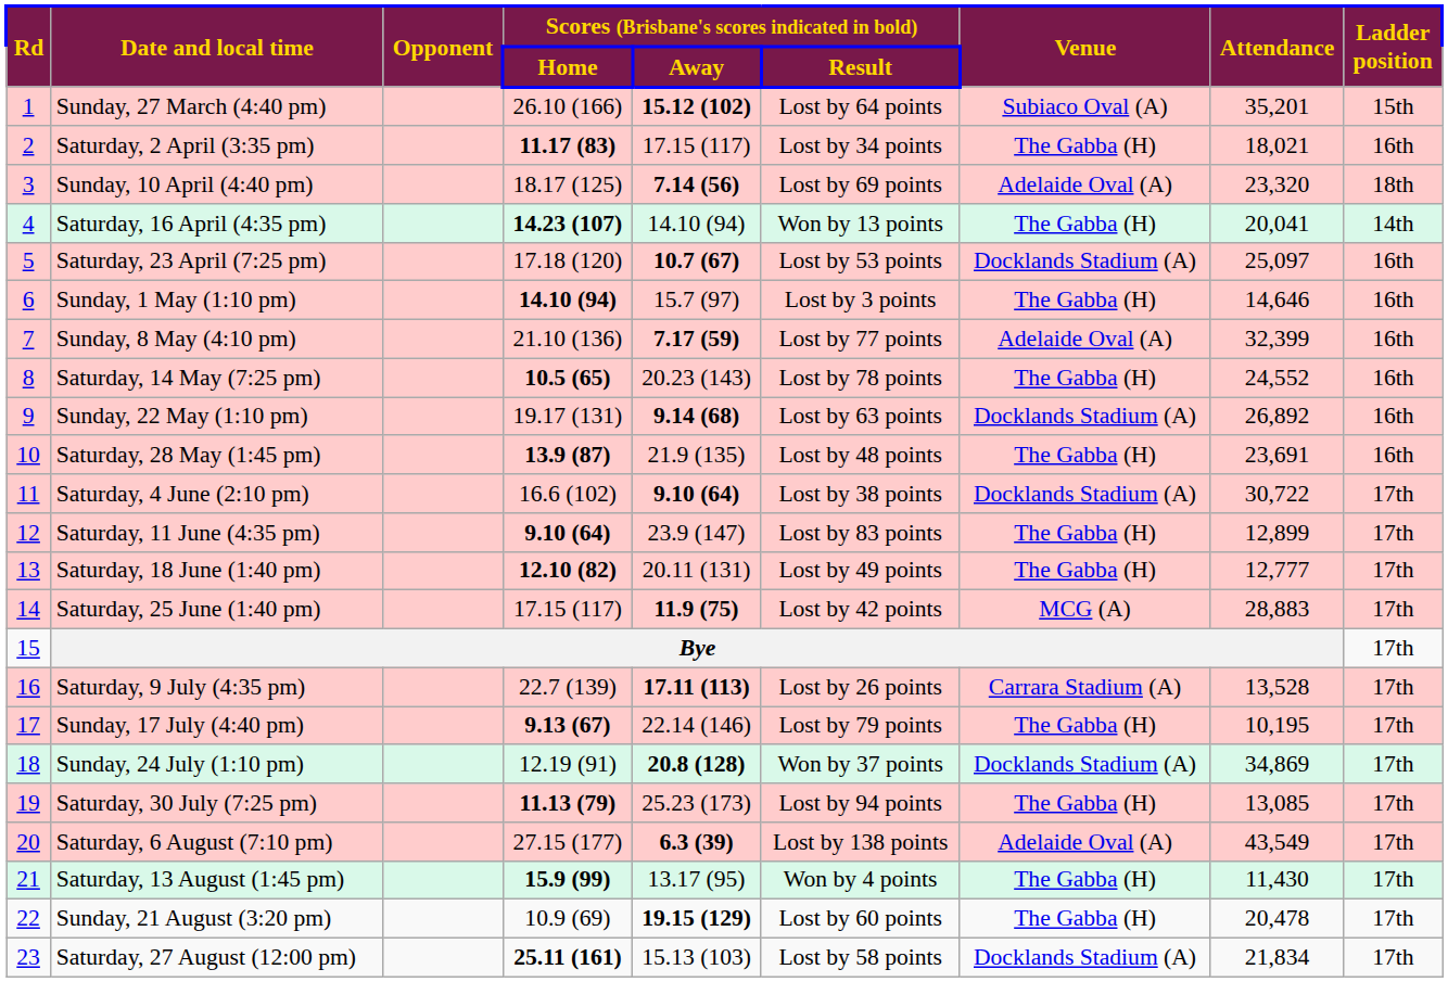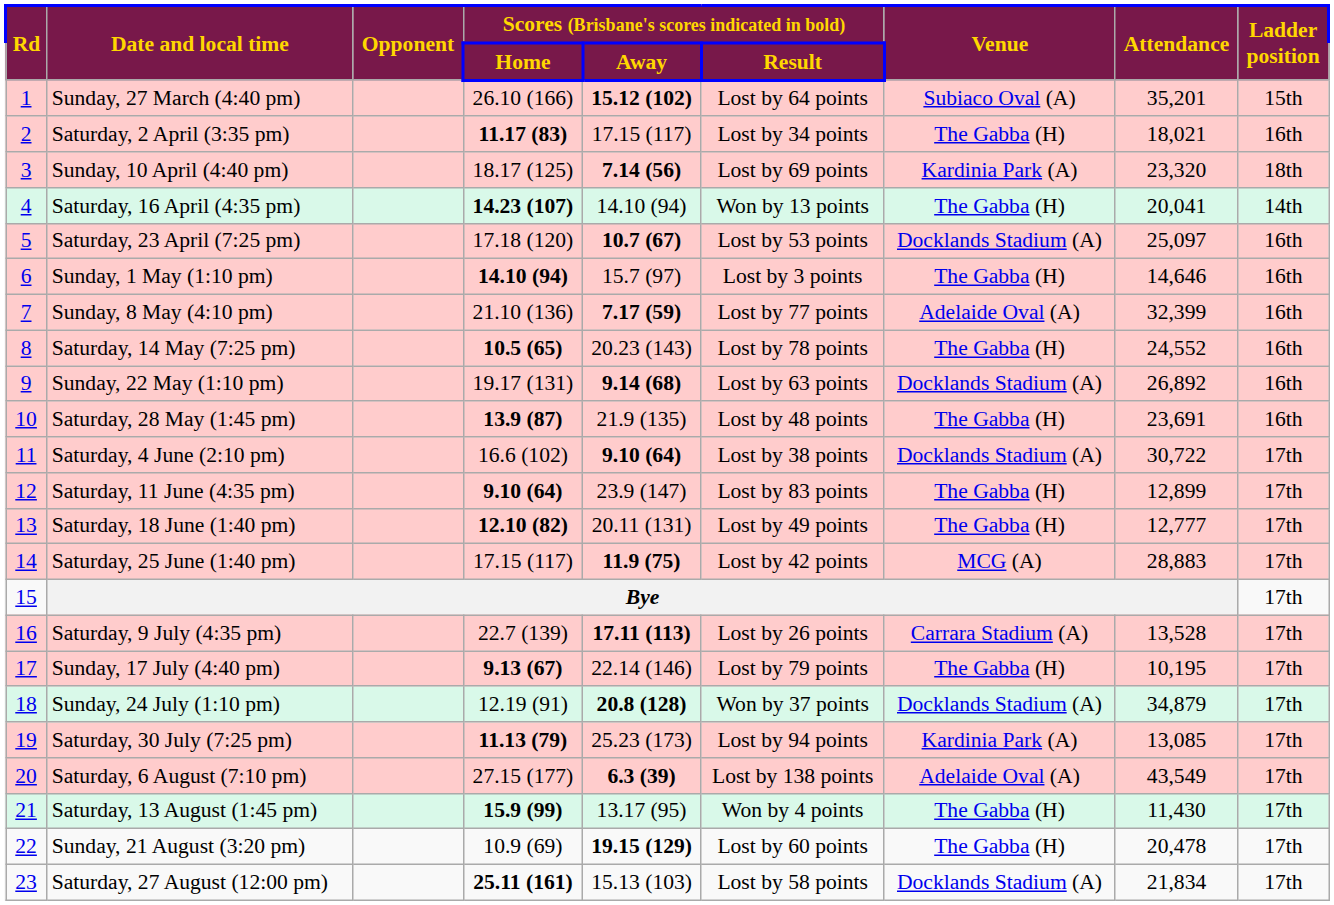 <table class="wikitable" style="font-size:90%; text-align:center; width: 100%; margin-left: auto; margin-right: auto;">
 <tr style="text-align:center; background:#78184A; color:gold; border: solid blue 2px; font-weight:bold">
 <td rowspan=2><strong>Rd</strong></td>
 <td rowspan=2><strong>Date and local time</strong></td>
 <td rowspan=2><strong>Opponent</strong></td>
 <td colspan=3><strong>Scores</strong> <small>(Brisbane's scores indicated in <strong>bold</strong>)</small></td>
 <td rowspan=2><strong>Venue</strong></td>
 <td rowspan=2><strong>Attendance</strong></td>
 <td rowspan=2><strong>Ladder<br>position</strong></td>
 </tr>
 <tr>
 <th style="background:#78184A; color:gold; border: solid blue 2px">Home</th>
 <th style="background:#78184A; color:gold; border: solid blue 2px">Away</th>
 <th style="background:#78184A; color:gold; border: solid blue 2px">Result</th>
 </tr>
 <tr style="background:#fcc;">
 <td><a href='#'>1</a></td>
 <td align=left>Sunday, 27 March (4:40 pm)</td>
 <td align=left></td>
 <td>26.10 (166)</td>
 <td><strong>15.12 (102)</strong></td>
 <td>Lost by 64 points</td>
 <td><a href='#'>Subiaco Oval</a> (A)</td>
 <td>35,201</td>
 <td>15th</td>
 </tr>
 <tr style="background:#fcc;">
 <td><a href='#'>2</a></td>
 <td align=left>Saturday, 2 April (3:35 pm)</td>
 <td align=left></td>
 <td><strong>11.17 (83)</strong></td>
 <td>17.15 (117)</td>
 <td>Lost by 34 points</td>
 <td><a href='#'>The Gabba</a> (H)</td>
 <td>18,021</td>
 <td>16th</td>
 </tr>
 <tr style="background:#fcc;">
 <td><a href='#'>3</a></td>
 <td align=left>Sunday, 10 April (4:40 pm)</td>
 <td align=left></td>
 <td>18.17 (125)</td>
 <td><strong>7.14 (56)</strong></td>
 <td>Lost by 69 points</td>
-<td><a href='#'>Adelaide Oval</a> (A)</td>
+<td><a href='#'>Kardinia Park</a> (A)</td>
 <td>23,320</td>
 <td>18th</td>
 </tr>
 <tr style="background:#d9f9e9;">
 <td><a href='#'>4</a></td>
 <td align=left>Saturday, 16 April (4:35 pm)</td>
 <td align=left></td>
 <td><strong>14.23 (107)</strong></td>
 <td>14.10 (94)</td>
 <td>Won by 13 points</td>
 <td><a href='#'>The Gabba</a> (H)</td>
 <td>20,041</td>
 <td>14th</td>
 </tr>
 <tr style="background:#fcc;">
 <td><a href='#'>5</a></td>
 <td align=left>Saturday, 23 April (7:25 pm)</td>
 <td align=left></td>
 <td>17.18 (120)</td>
 <td><strong>10.7 (67)</strong></td>
 <td>Lost by 53 points</td>
 <td><a href='#'>Docklands Stadium</a> (A)</td>
 <td>25,097</td>
 <td>16th</td>
 </tr>
 <tr style="background:#fcc;">
 <td><a href='#'>6</a></td>
 <td align=left>Sunday, 1 May (1:10 pm)</td>
 <td align=left></td>
 <td><strong>14.10 (94)</strong></td>
 <td>15.7 (97)</td>
 <td>Lost by 3 points</td>
 <td><a href='#'>The Gabba</a> (H)</td>
 <td>14,646</td>
 <td>16th</td>
 </tr>
 <tr style="background:#fcc;">
 <td><a href='#'>7</a></td>
 <td align=left>Sunday, 8 May (4:10 pm)</td>
 <td align=left></td>
 <td>21.10 (136)</td>
 <td><strong>7.17 (59)</strong></td>
 <td>Lost by 77 points</td>
 <td><a href='#'>Adelaide Oval</a> (A)</td>
 <td>32,399</td>
 <td>16th</td>
 </tr>
 <tr style="background:#fcc;">
 <td><a href='#'>8</a></td>
 <td align=left>Saturday, 14 May (7:25 pm)</td>
 <td align=left></td>
 <td><strong>10.5 (65)</strong></td>
 <td>20.23 (143)</td>
 <td>Lost by 78 points</td>
 <td><a href='#'>The Gabba</a> (H)</td>
 <td>24,552</td>
 <td>16th</td>
 </tr>
 <tr style="background:#fcc;">
 <td><a href='#'>9</a></td>
 <td align=left>Sunday, 22 May (1:10 pm)</td>
 <td align=left></td>
 <td>19.17 (131)</td>
 <td><strong>9.14 (68)</strong></td>
 <td>Lost by 63 points</td>
 <td><a href='#'>Docklands Stadium</a> (A)</td>
 <td>26,892</td>
 <td>16th</td>
 </tr>
 <tr style="background:#fcc;">
 <td><a href='#'>10</a></td>
 <td align=left>Saturday, 28 May (1:45 pm)</td>
 <td align=left></td>
 <td><strong>13.9 (87)</strong></td>
 <td>21.9 (135)</td>
 <td>Lost by 48 points</td>
 <td><a href='#'>The Gabba</a> (H)</td>
 <td>23,691</td>
 <td>16th</td>
 </tr>
 <tr style="background:#fcc;">
 <td><a href='#'>11</a></td>
 <td align=left>Saturday, 4 June (2:10 pm)</td>
 <td align=left></td>
 <td>16.6 (102)</td>
 <td><strong>9.10 (64)</strong></td>
 <td>Lost by 38 points</td>
 <td><a href='#'>Docklands Stadium</a> (A)</td>
 <td>30,722</td>
 <td>17th</td>
 </tr>
 <tr style="background:#fcc;">
 <td><a href='#'>12</a></td>
 <td align=left>Saturday, 11 June (4:35 pm)</td>
 <td align=left></td>
 <td><strong>9.10 (64)</strong></td>
 <td>23.9 (147)</td>
 <td>Lost by 83 points</td>
 <td><a href='#'>The Gabba</a> (H)</td>
 <td>12,899</td>
 <td>17th</td>
 </tr>
 <tr style="background:#fcc;">
 <td><a href='#'>13</a></td>
 <td align=left>Saturday, 18 June (1:40 pm)</td>
 <td align=left></td>
 <td><strong>12.10 (82)</strong></td>
 <td>20.11 (131)</td>
 <td>Lost by 49 points</td>
 <td><a href='#'>The Gabba</a> (H)</td>
 <td>12,777</td>
 <td>17th</td>
 </tr>
 <tr style="background:#fcc;">
 <td><a href='#'>14</a></td>
 <td align=left>Saturday, 25 June (1:40 pm)</td>
 <td align=left></td>
 <td>17.15 (117)</td>
 <td><strong>11.9 (75)</strong></td>
 <td>Lost by 42 points</td>
 <td><a href='#'>MCG</a> (A)</td>
 <td>28,883</td>
 <td>17th</td>
 </tr>
 <tr>
 <td><a href='#'>15</a></td>
 <th colspan="7"><span><em>Bye</em></span></th>
 <td>17th</td>
 </tr>
 <tr style="background:#fcc;">
 <td><a href='#'>16</a></td>
 <td align=left>Saturday, 9 July (4:35 pm)</td>
 <td align=left></td>
 <td>22.7 (139)</td>
 <td><strong>17.11 (113)</strong></td>
 <td>Lost by 26 points</td>
 <td><a href='#'>Carrara Stadium</a> (A)</td>
 <td>13,528</td>
 <td>17th</td>
 </tr>
 <tr style="background:#fcc;">
 <td><a href='#'>17</a></td>
 <td align=left>Sunday, 17 July (4:40 pm)</td>
 <td align=left></td>
 <td><strong>9.13 (67)</strong></td>
 <td>22.14 (146)</td>
 <td>Lost by 79 points</td>
 <td><a href='#'>The Gabba</a> (H)</td>
 <td>10,195</td>
 <td>17th</td>
 </tr>
 <tr style="background:#d9f9e9;">
 <td><a href='#'>18</a></td>
 <td align=left>Sunday, 24 July (1:10 pm)</td>
 <td align=left></td>
 <td>12.19 (91)</td>
 <td><strong>20.8 (128)</strong></td>
 <td>Won by 37 points</td>
 <td><a href='#'>Docklands Stadium</a> (A)</td>
-<td>34,869</td>
+<td>34,879</td>
 <td>17th</td>
 </tr>
 <tr style="background:#fcc;">
 <td><a href='#'>19</a></td>
 <td align=left>Saturday, 30 July (7:25 pm)</td>
 <td align=left></td>
 <td><strong>11.13 (79)</strong></td>
 <td>25.23 (173)</td>
 <td>Lost by 94 points</td>
-<td><a href='#'>The Gabba</a> (H)</td>
+<td><a href='#'>Kardinia Park</a> (A)</td>
 <td>13,085</td>
 <td>17th</td>
 </tr>
 <tr style="background:#fcc;">
 <td><a href='#'>20</a></td>
 <td align=left>Saturday, 6 August (7:10 pm)</td>
 <td align=left></td>
 <td>27.15 (177)</td>
 <td><strong>6.3 (39)</strong></td>
 <td>Lost by 138 points</td>
 <td><a href='#'>Adelaide Oval</a> (A)</td>
 <td>43,549</td>
 <td>17th</td>
 </tr>
 <tr style="background:#d9f9e9;">
 <td><a href='#'>21</a></td>
 <td align=left>Saturday, 13 August (1:45 pm)</td>
 <td align=left></td>
 <td><strong>15.9 (99)</strong></td>
 <td>13.17 (95)</td>
 <td>Won by 4 points</td>
 <td><a href='#'>The Gabba</a> (H)</td>
 <td>11,430</td>
 <td>17th</td>
 </tr>
 <tr>
 <td><a href='#'>22</a></td>
 <td align=left>Sunday, 21 August (3:20 pm)</td>
 <td align=left></td>
 <td>10.9 (69)</td>
 <td><strong>19.15 (129)</strong></td>
 <td>Lost by 60 points</td>
 <td><a href='#'>The Gabba</a> (H)</td>
 <td>20,478</td>
 <td>17th</td>
 </tr>
 <tr>
 <td><a href='#'>23</a></td>
 <td align=left>Saturday, 27 August (12:00 pm)</td>
 <td align=left></td>
 <td><strong>25.11 (161)</strong></td>
 <td>15.13 (103)</td>
 <td>Lost by 58 points</td>
 <td><a href='#'>Docklands Stadium</a> (A)</td>
 <td>21,834</td>
 <td>17th</td>
 </tr>
 </table>
